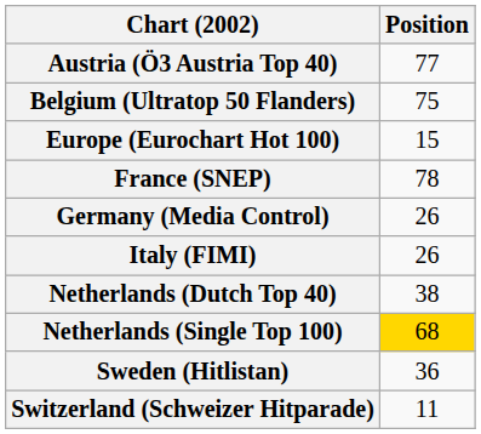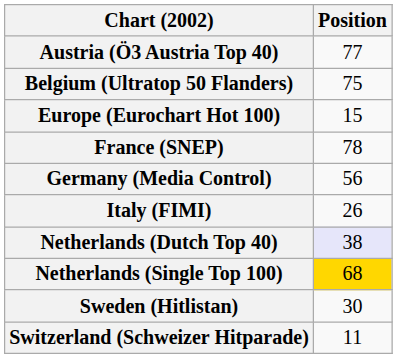 <table class="wikitable sortable plainrowheaders" style="text-align:center">
 <tr>
 <th>Chart (2002)</th>
 <th>Position</th>
 </tr>
 <tr>
 <th scope="row">Austria (Ö3 Austria Top 40)</th>
 <td>77</td>
 </tr>
 <tr>
 <th scope="row">Belgium (Ultratop 50 Flanders)</th>
 <td>75</td>
 </tr>
 <tr>
 <th scope="row">Europe (Eurochart Hot 100)</th>
 <td>15</td>
 </tr>
 <tr>
 <th scope="row">France (SNEP)</th>
 <td>78</td>
 </tr>
 <tr>
 <th scope="row">Germany (Media Control)</th>
-<td>26</td>
+<td>56</td>
 </tr>
 <tr>
 <th scope="row">Italy (FIMI)</th>
 <td>26</td>
 </tr>
 <tr>
 <th scope="row">Netherlands (Dutch Top 40)</th>
-<td>38</td>
+<td style="background: lavender;">38</td>
 </tr>
 <tr>
 <th scope="row">Netherlands (Single Top 100)</th>
 <td style="background: gold;">68</td>
 </tr>
 <tr>
 <th scope="row">Sweden (Hitlistan)</th>
-<td>36</td>
+<td>30</td>
 </tr>
 <tr>
 <th scope="row">Switzerland (Schweizer Hitparade)</th>
 <td>11</td>
 </tr>
 </table>
